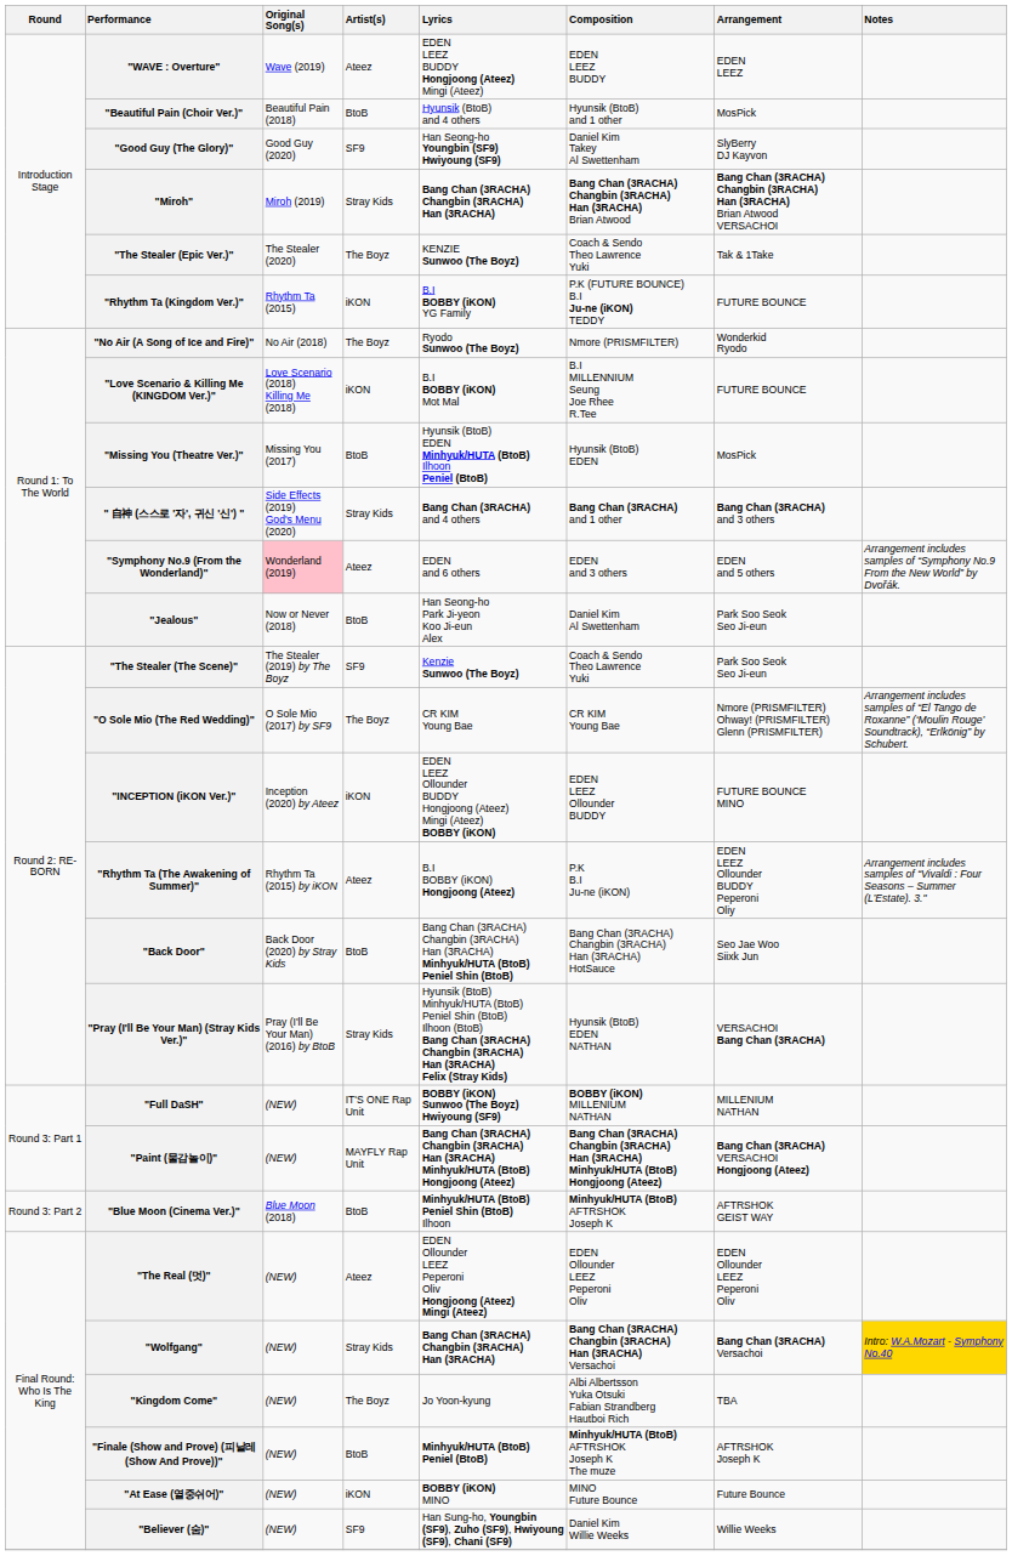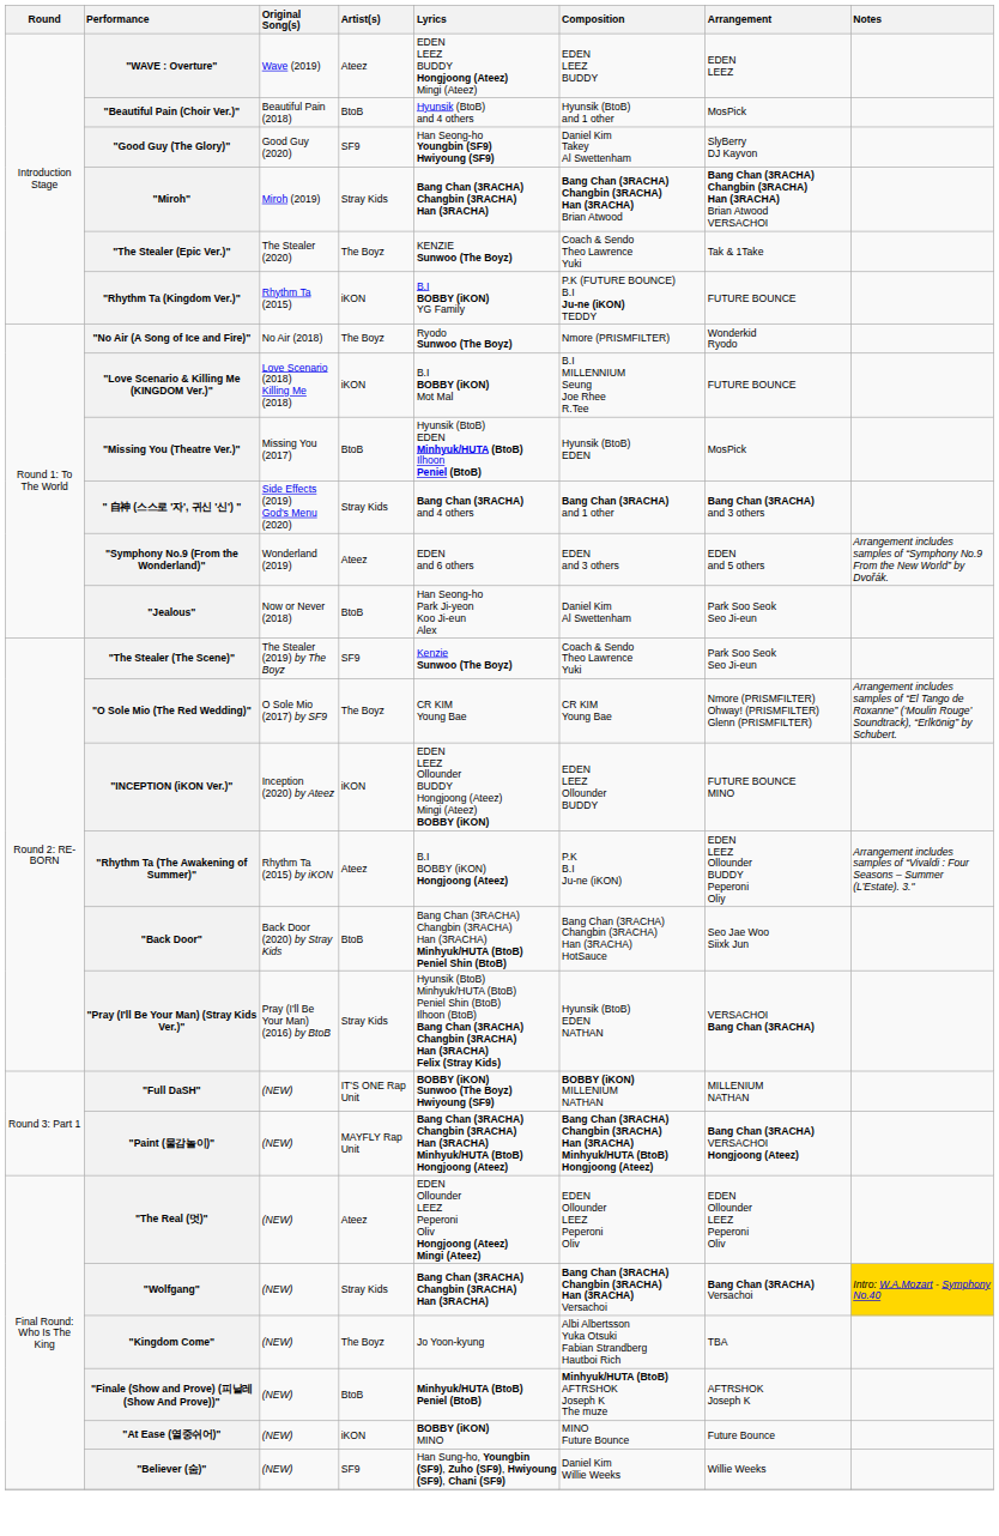 <table class="wikitable sortable plainrowheaders" style="text-align:left;vertical-align:top;font-size:small">
 <tr>
 <th scope="col" width="100" style="text-align:center">Round</th>
 <th scope="col" width="250" style="text-align:left">Performance</th>
 <th scope="col" width="100" style="text-align:left">Original Song(s)</th>
 <th scope="col" width="100" style="text-align:left">Artist(s)</th>
 <th scope="col" class="unsortable" width="200" style="text-align:left">Lyrics</th>
 <th scope="col" class="unsortable" width="200" style="text-align:left">Composition</th>
 <th scope="col" class="unsortable" width="200" style="text-align:left">Arrangement</th>
 <th scope="col" width="200" style="text-align:left">Notes</th>
 </tr>
 <tr>
 <td rowspan="6" style="text-align:center">Introduction Stage</td>
 <th scope="row"> "WAVE : Overture"</th>
 <td><a href='#'>Wave</a> (2019)</td>
 <td>Ateez</td>
 <td>EDEN <br> LEEZ <br> BUDDY <br> <strong>Hongjoong (Ateez)</strong> <br> Mingi (Ateez)</td>
 <td>EDEN <br> LEEZ <br> BUDDY</td>
 <td>EDEN <br> LEEZ</td>
 <td></td>
 </tr>
 <tr>
 <th scope="row"> "Beautiful Pain (Choir Ver.)"</th>
 <td>Beautiful Pain (2018)</td>
 <td>BtoB</td>
 <td><a href='#'>Hyunsik</a> (BtoB) <br> and 4 others</td>
 <td>Hyunsik (BtoB) <br> and 1 other</td>
 <td>MosPick</td>
 <td></td>
 </tr>
 <tr>
 <th scope="row"> "Good Guy (The Glory)"</th>
 <td>Good Guy (2020)</td>
 <td>SF9</td>
 <td>Han Seong-ho <br> <strong>Youngbin (SF9)</strong> <br> <strong>Hwiyoung (SF9)</strong></td>
 <td>Daniel Kim <br> Takey <br> Al Swettenham</td>
 <td>SlyBerry <br> DJ Kayvon</td>
 <td></td>
 </tr>
 <tr>
 <th scope="row"> "Miroh"</th>
 <td><a href='#'>Miroh</a> (2019)</td>
 <td>Stray Kids</td>
 <td><strong>Bang Chan (3RACHA)</strong> <br> <strong>Changbin (3RACHA)</strong> <br> <strong>Han (3RACHA)</strong></td>
 <td><strong>Bang Chan (3RACHA)</strong> <br> <strong>Changbin (3RACHA)</strong> <br> <strong>Han (3RACHA)</strong> <br> Brian Atwood</td>
 <td><strong>Bang Chan (3RACHA)</strong> <br> <strong>Changbin (3RACHA)</strong> <br> <strong>Han (3RACHA)</strong> <br> Brian Atwood <br> VERSACHOI</td>
 <td></td>
 </tr>
 <tr>
 <th scope="row"> "The Stealer (Epic Ver.)"</th>
 <td>The Stealer (2020)</td>
 <td>The Boyz</td>
 <td>KENZIE <br> <strong>Sunwoo (The Boyz)</strong></td>
 <td>Coach & Sendo <br> Theo Lawrence <br> Yuki</td>
 <td>Tak & 1Take</td>
 <td></td>
 </tr>
 <tr>
 <th scope="row"> "Rhythm Ta (Kingdom Ver.)"</th>
 <td><a href='#'>Rhythm Ta</a> (2015)</td>
 <td>iKON</td>
 <td><a href='#'>B.I</a> <br> <strong>BOBBY (iKON)</strong> <br> YG Family</td>
 <td>P.K (FUTURE BOUNCE) <br> B.I <br> <strong>Ju-ne (iKON)</strong> <br> TEDDY</td>
 <td>FUTURE BOUNCE</td>
 <td></td>
 </tr>
 <tr>
 <td rowspan="6" style="text-align:center">Round 1: To The World</td>
 <th scope="row"> "No Air (A Song of Ice and Fire)"</th>
 <td>No Air (2018)</td>
 <td>The Boyz</td>
 <td>Ryodo <br> <strong>Sunwoo (The Boyz)</strong></td>
 <td>Nmore (PRISMFILTER)</td>
 <td>Wonderkid <br> Ryodo</td>
 <td></td>
 </tr>
 <tr>
 <th scope="row"> "Love Scenario & Killing Me (KINGDOM Ver.)"</th>
 <td><a href='#'>Love Scenario</a> (2018) <br> <a href='#'>Killing Me</a> (2018)</td>
 <td>iKON</td>
 <td>B.I <br> <strong>BOBBY (iKON)</strong> <br> Mot Mal</td>
 <td>B.I <br> MILLENNIUM <br> Seung <br> Joe Rhee <br> R.Tee</td>
 <td>FUTURE BOUNCE</td>
 <td></td>
 </tr>
 <tr>
 <th scope="row"> "Missing You (Theatre Ver.)"</th>
 <td>Missing You (2017)</td>
 <td>BtoB</td>
 <td>Hyunsik (BtoB) <br> EDEN <br> <strong><a href='#'>Minhyuk/HUTA</a> (BtoB)</strong> <br> <a href='#'>Ilhoon</a> <br> <strong><a href='#'>Peniel</a> (BtoB)</strong></td>
 <td>Hyunsik (BtoB) <br> EDEN</td>
 <td>MosPick</td>
 <td></td>
 </tr>
 <tr>
 <th scope="row"> " 自神 (스스로 '자', 귀신 '신') "</th>
 <td><a href='#'>Side Effects</a> (2019) <br> <a href='#'>God's Menu</a> (2020)</td>
 <td>Stray Kids</td>
 <td><strong>Bang Chan (3RACHA)</strong> <br> and 4 others</td>
 <td><strong>Bang Chan (3RACHA)</strong> <br> and 1 other</td>
 <td><strong>Bang Chan (3RACHA)</strong> <br> and 3 others</td>
 <td></td>
 </tr>
 <tr>
 <th scope="row"> "Symphony No.9 (From the Wonderland)"</th>
-<td style="background: pink;">Wonderland (2019)</td>
+<td>Wonderland (2019)</td>
 <td>Ateez</td>
 <td>EDEN <br> and 6 others</td>
 <td>EDEN <br> and 3 others</td>
 <td>EDEN <br> and 5 others</td>
 <td><em>Arrangement includes samples of “Symphony No.9 From the New World” by Dvořák.</em></td>
 </tr>
 <tr>
 <th scope="row"> "Jealous"</th>
 <td>Now or Never (2018)</td>
 <td>BtoB</td>
 <td>Han Seong-ho <br> Park Ji-yeon <br> Koo Ji-eun <br> Alex</td>
 <td>Daniel Kim <br> Al Swettenham</td>
 <td>Park Soo Seok <br> Seo Ji-eun</td>
 <td></td>
 </tr>
 <tr>
 <td rowspan="6" style="text-align:center">Round 2: RE-BORN</td>
 <th scope="row"> "The Stealer (The Scene)"</th>
 <td>The Stealer (2019) <em>by The Boyz</em></td>
 <td>SF9</td>
 <td><a href='#'>Kenzie</a> <br> <strong>Sunwoo (The Boyz)</strong></td>
 <td>Coach & Sendo <br> Theo Lawrence <br> Yuki</td>
 <td>Park Soo Seok <br> Seo Ji-eun</td>
 <td></td>
 </tr>
 <tr>
 <th scope="row"> "O Sole Mio (The Red Wedding)"</th>
 <td>O Sole Mio (2017) <em>by SF9</em></td>
 <td>The Boyz</td>
 <td>CR KIM <br> Young Bae</td>
 <td>CR KIM <br> Young Bae</td>
 <td>Nmore (PRISMFILTER) <br> Ohway! (PRISMFILTER) <br> Glenn (PRISMFILTER)</td>
 <td><em>Arrangement includes samples of “El Tango de Roxanne” (‘Moulin Rouge’ Soundtrack), “Erlkönig” by Schubert.</em></td>
 </tr>
 <tr>
 <th scope="row"> "INCEPTION (iKON Ver.)"</th>
 <td>Inception (2020) <em>by Ateez</em></td>
 <td>iKON</td>
 <td>EDEN <br> LEEZ <br> Ollounder <br> BUDDY <br> Hongjoong (Ateez) <br> Mingi (Ateez) <br> <strong>BOBBY (iKON)</strong> <br></td>
 <td>EDEN <br> LEEZ <br> Ollounder <br> BUDDY</td>
 <td>FUTURE BOUNCE <br> MINO</td>
 <td></td>
 </tr>
 <tr>
 <th scope="row"> "Rhythm Ta (The Awakening of Summer)"</th>
 <td>Rhythm Ta (2015) <em>by iKON</em></td>
 <td>Ateez</td>
 <td>B.I<br>BOBBY (iKON)  <br><strong>Hongjoong (Ateez)</strong></td>
 <td>P.K<br>B.I<br>Ju-ne (iKON)</td>
 <td>EDEN <br> LEEZ <br> Ollounder <br> BUDDY <br> Peperoni <br> Oliy</td>
 <td><em>Arrangement includes samples of “Vivaldi : Four Seasons – Summer (L’Estate). 3."</em></td>
 </tr>
 <tr>
 <th scope="row"> "Back Door"</th>
 <td>Back Door (2020) <em>by Stray Kids</em></td>
 <td>BtoB</td>
 <td>Bang Chan (3RACHA) <br> Changbin (3RACHA) <br> Han (3RACHA) <br> <strong>Minhyuk/HUTA (BtoB)</strong> <br> <strong>Peniel Shin (BtoB)</strong></td>
 <td>Bang Chan (3RACHA) <br> Changbin (3RACHA) <br> Han (3RACHA) <br> HotSauce</td>
 <td>Seo Jae Woo <br> Siixk Jun</td>
 <td></td>
 </tr>
 <tr>
 <th scope="row"> "Pray (I'll Be Your Man) (Stray Kids Ver.)"</th>
 <td>Pray (I'll Be Your Man) (2016) <em>by BtoB</em></td>
 <td>Stray Kids</td>
 <td>Hyunsik (BtoB) <br> Minhyuk/HUTA (BtoB) <br> Peniel Shin (BtoB) <br> Ilhoon (BtoB) <br> <strong>Bang Chan (3RACHA)</strong> <br> <strong>Changbin (3RACHA)</strong> <br> <strong>Han (3RACHA)</strong> <br> <strong>Felix (Stray Kids)</strong></td>
 <td>Hyunsik (BtoB) <br> EDEN <br> NATHAN</td>
 <td>VERSACHOI <br> <strong>Bang Chan (3RACHA)</strong></td>
 <td></td>
 </tr>
 <tr>
 <td rowspan="2" style="text-align:center">Round 3: Part 1</td>
 <th scope="row"> "Full DaSH"</th>
 <td><em>(NEW)</em></td>
 <td>IT'S ONE Rap Unit</td>
 <td><strong>BOBBY (iKON)</strong> <br> <strong>Sunwoo (The Boyz)</strong> <br> <strong>Hwiyoung (SF9)</strong></td>
 <td><strong>BOBBY (iKON)</strong> <br> MILLENIUM <br> NATHAN</td>
 <td>MILLENIUM <br> NATHAN</td>
 <td></td>
 </tr>
 <tr>
 <th scope="row"> "Paint (물감놀이)"</th>
 <td><em>(NEW)</em></td>
 <td>MAYFLY Rap Unit</td>
 <td><strong>Bang Chan (3RACHA)</strong> <br> <strong>Changbin (3RACHA)</strong> <br> <strong>Han (3RACHA)</strong> <br> <strong>Minhyuk/HUTA (BtoB)</strong> <br> <strong>Hongjoong (Ateez)</strong></td>
 <td><strong>Bang Chan (3RACHA)</strong> <br> <strong>Changbin (3RACHA)</strong> <br> <strong>Han (3RACHA)</strong> <br> <strong>Minhyuk/HUTA (BtoB)</strong> <br> <strong>Hongjoong (Ateez)</strong></td>
 <td><strong>Bang Chan (3RACHA)</strong> <br> VERSACHOI <br> <strong>Hongjoong (Ateez)</strong></td>
 <td></td>
 </tr>
 <tr>
-<td style="text-align:center">Round 3: Part 2</td>
-<th scope="row"> "Blue Moon (Cinema Ver.)"</th>
-<td><em><a href='#'>Blue Moon</a></em> (2018)</td>
-<td>BtoB</td>
-<td><strong>Minhyuk/HUTA (BtoB)</strong> <br> <strong>Peniel Shin (BtoB)</strong> <br> Ilhoon</td>
-<td><strong>Minhyuk/HUTA (BtoB)</strong> <br> AFTRSHOK <br> Joseph K</td>
-<td>AFTRSHOK <br> GEIST WAY</td>
-<td></td>
-</tr>
-<tr>
 <td rowspan="6" style="text-align:center">Final Round: Who Is The King</td>
 <th scope="row"> "The Real (멋)"</th>
 <td><em>(NEW)</em></td>
 <td>Ateez</td>
 <td>EDEN <br> Ollounder <br> LEEZ <br> Peperoni <br> Oliv <br> <strong>Hongjoong (Ateez)</strong> <br> <strong>Mingi (Ateez)</strong></td>
 <td>EDEN <br> Ollounder <br> LEEZ <br> Peperoni <br> Oliv</td>
 <td>EDEN <br> Ollounder <br> LEEZ <br> Peperoni <br> Oliv</td>
 <td></td>
 </tr>
 <tr>
 <th scope="row"> "Wolfgang"</th>
 <td><em>(NEW)</em></td>
 <td>Stray Kids</td>
 <td><strong>Bang Chan (3RACHA)</strong> <br> <strong>Changbin (3RACHA)</strong> <br> <strong>Han (3RACHA)</strong></td>
 <td><strong>Bang Chan (3RACHA)</strong> <br> <strong>Changbin (3RACHA)</strong> <br> <strong>Han (3RACHA)</strong><br> Versachoi</td>
 <td><strong>Bang Chan (3RACHA)</strong> <br> Versachoi</td>
 <td style="background: gold;"><em>Intro: <a href='#'>W.A.Mozart</a> - <a href='#'>Symphony No.40</a></em></td>
 </tr>
 <tr>
 <th scope="row"> "Kingdom Come"</th>
 <td><em>(NEW)</em></td>
 <td>The Boyz</td>
 <td>Jo Yoon-kyung</td>
 <td>Albi Albertsson <br> Yuka Otsuki <br> Fabian Strandberg <br> Hautboi Rich</td>
 <td>TBA</td>
 <td></td>
 </tr>
 <tr>
 <th scope="row"> "Finale (Show and Prove) (피날레 (Show And Prove))"</th>
 <td><em>(NEW)</em></td>
 <td>BtoB</td>
 <td><strong>Minhyuk/HUTA (BtoB)</strong> <br> <strong>Peniel (BtoB)</strong></td>
 <td><strong>Minhyuk/HUTA (BtoB)</strong> <br> AFTRSHOK <br> Joseph K <br> The muze</td>
 <td>AFTRSHOK <br> Joseph K</td>
 <td></td>
 </tr>
 <tr>
 <th scope="row"> "At Ease (열중쉬어)"</th>
 <td><em>(NEW)</em></td>
 <td>iKON</td>
 <td><strong>BOBBY (iKON)</strong> <br> MINO</td>
 <td>MINO <br> Future Bounce</td>
 <td>Future Bounce</td>
 <td></td>
 </tr>
 <tr>
 <th scope="row"> "Believer (숨)"</th>
 <td><em>(NEW)</em></td>
 <td>SF9</td>
 <td>Han Sung-ho, <strong>Youngbin (SF9)</strong>, <strong>Zuho (SF9)</strong>, <strong>Hwiyoung (SF9)</strong>, <strong>Chani (SF9)</strong></td>
 <td>Daniel Kim <br> Willie Weeks</td>
 <td>Willie Weeks</td>
 <td></td>
 </tr>
 <tr>
 </tr>
 </table>
